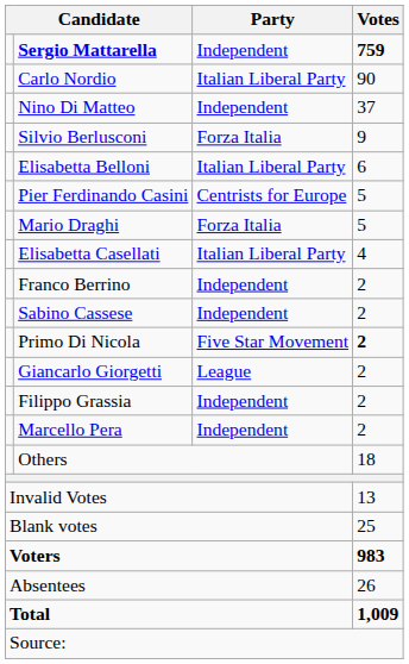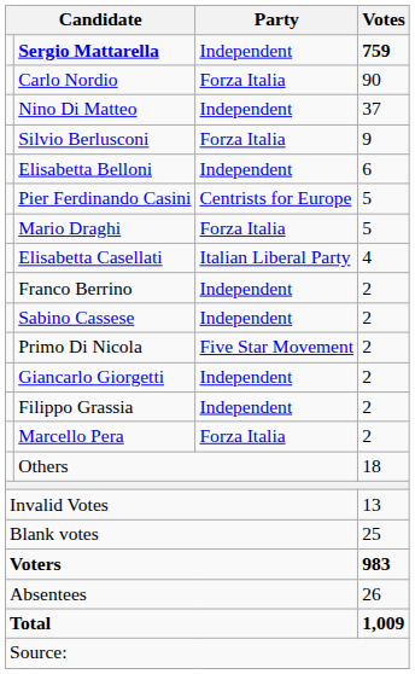 <table class="wikitable">
 <tr>
 <th colspan="2">Candidate</th>
 <th>Party</th>
 <th>Votes</th>
 </tr>
 <tr>
 <td bgcolor=></td>
 <td> <strong><a href='#'>Sergio Mattarella</a></strong></td>
 <td><a href='#'>Independent</a></td>
 <td><strong>759</strong></td>
 </tr>
 <tr>
 <td bgcolor=></td>
 <td><a href='#'>Carlo Nordio</a></td>
-<td><a href='#'>Italian Liberal Party</a></td>
+<td><a href='#'>Forza Italia</a></td>
 <td>90</td>
 </tr>
 <tr>
 <td bgcolor=></td>
 <td><a href='#'>Nino Di Matteo</a></td>
 <td><a href='#'>Independent</a></td>
 <td>37</td>
 </tr>
 <tr>
 <td bgcolor=></td>
 <td><a href='#'>Silvio Berlusconi</a></td>
 <td><a href='#'>Forza Italia</a></td>
 <td>9</td>
 </tr>
 <tr>
 <td bgcolor=></td>
 <td><a href='#'>Elisabetta Belloni</a></td>
-<td><a href='#'>Italian Liberal Party</a></td>
+<td><a href='#'>Independent</a></td>
 <td>6</td>
 </tr>
 <tr>
 <td bgcolor=></td>
 <td><a href='#'>Pier Ferdinando Casini</a></td>
 <td><a href='#'>Centrists for Europe</a></td>
 <td>5</td>
 </tr>
 <tr>
 <td bgcolor=></td>
 <td><a href='#'>Mario Draghi</a></td>
 <td><a href='#'>Forza Italia</a></td>
 <td>5</td>
 </tr>
 <tr>
 <td bgcolor=></td>
 <td><a href='#'>Elisabetta Casellati</a></td>
 <td><a href='#'>Italian Liberal Party</a></td>
 <td>4</td>
 </tr>
 <tr>
 <td bgcolor=></td>
 <td>Franco Berrino</td>
 <td><a href='#'>Independent</a></td>
 <td>2</td>
 </tr>
 <tr>
 <td bgcolor=></td>
 <td><a href='#'>Sabino Cassese</a></td>
 <td><a href='#'>Independent</a></td>
 <td>2</td>
 </tr>
 <tr>
 <td bgcolor=></td>
 <td>Primo Di Nicola</td>
 <td><a href='#'>Five Star Movement</a></td>
-<td><strong>2</strong></td>
+<td>2</td>
 </tr>
 <tr>
 <td bgcolor=></td>
 <td><a href='#'>Giancarlo Giorgetti</a></td>
-<td><a href='#'>League</a></td>
+<td><a href='#'>Independent</a></td>
 <td>2</td>
 </tr>
 <tr>
 <td bgcolor=></td>
 <td>Filippo Grassia</td>
 <td><a href='#'>Independent</a></td>
 <td>2</td>
 </tr>
 <tr>
 <td bgcolor=></td>
 <td><a href='#'>Marcello Pera</a></td>
-<td><a href='#'>Independent</a></td>
+<td><a href='#'>Forza Italia</a></td>
 <td>2</td>
 </tr>
 <tr>
 <td bgcolor=></td>
 <td colspan="2">Others</td>
 <td>18</td>
 </tr>
 <tr>
 <th colspan="4"></th>
 </tr>
 <tr>
 <td colspan="3">Invalid Votes</td>
 <td>13</td>
 </tr>
 <tr>
 <td colspan="3">Blank votes</td>
 <td>25</td>
 </tr>
 <tr>
 <td colspan="3"><strong>Voters</strong></td>
 <td><strong>983</strong></td>
 </tr>
 <tr>
 <td colspan="3">Absentees</td>
 <td>26</td>
 </tr>
 <tr>
 <td colspan="3"><strong>Total</strong></td>
 <td><strong>1,009</strong></td>
 </tr>
 <tr>
 <td colspan="4">Source: </td>
 </tr>
 </table>
